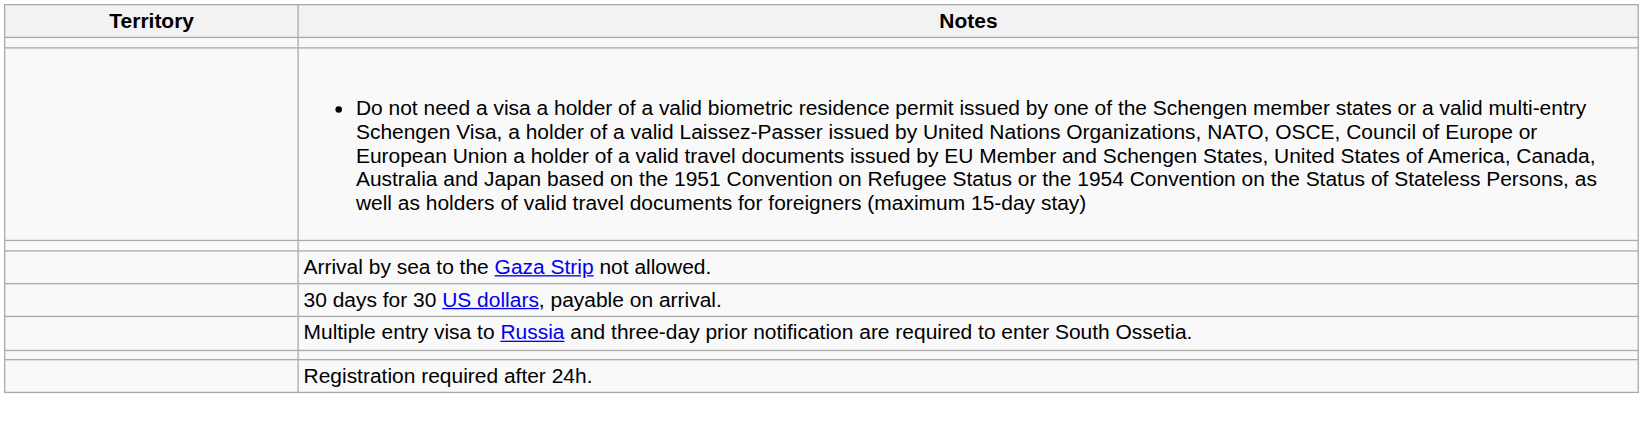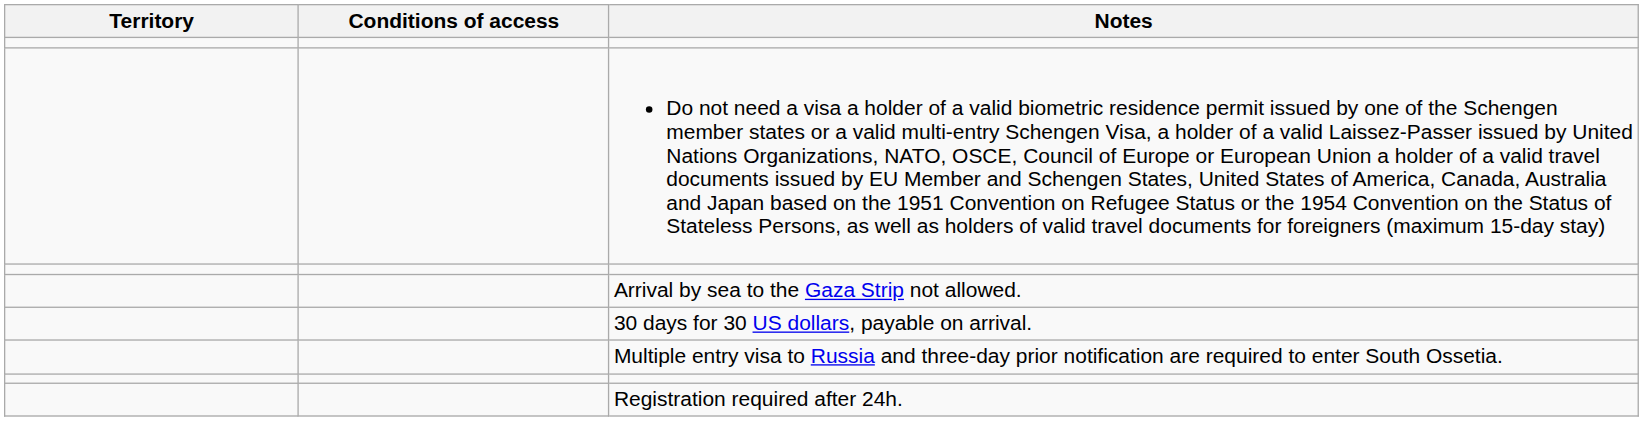 <table class="wikitable" style="text-align: left; table-layout: fixed;">
 <tr>
 <th width="18%">Territory</th>
+<th width="19%">Conditions of access</th>
 <th>Notes</th>
 </tr>
 <tr>
 <td></td>
 <td></td>
+<td></td>
 </tr>
 <tr>
+<td></td>
 <td></td>
 <td><br><ul><li>Do not need a visa a holder of a valid biometric residence permit issued by one of the Schengen member states or a valid multi-entry Schengen Visa, a holder of a valid Laissez-Passer issued by United Nations Organizations, NATO, OSCE, Council of Europe or European Union a holder of a valid travel documents issued by EU Member and Schengen States, United States of America, Canada, Australia and Japan based on the 1951 Convention on Refugee Status or the 1954 Convention on the Status of Stateless Persons, as well as holders of valid travel documents for foreigners (maximum 15-day stay)</li></ul></td>
 </tr>
 <tr>
 <td></td>
 <td></td>
+<td></td>
 </tr>
 <tr>
+<td></td>
 <td></td>
 <td>Arrival by sea to the <a href='#'>Gaza Strip</a> not allowed.</td>
 </tr>
 <tr>
 <td></td>
+<td></td>
 <td>30 days for 30 <a href='#'>US dollars</a>, payable on arrival.</td>
 </tr>
 <tr>
+<td></td>
 <td></td>
 <td>Multiple entry visa to <a href='#'>Russia</a> and three-day prior notification are required to enter South Ossetia.</td>
 </tr>
 <tr>
 <td></td>
 <td></td>
+<td></td>
 </tr>
 <tr>
+<td></td>
 <td></td>
 <td>Registration required after 24h.</td>
 </tr>
 </table>
